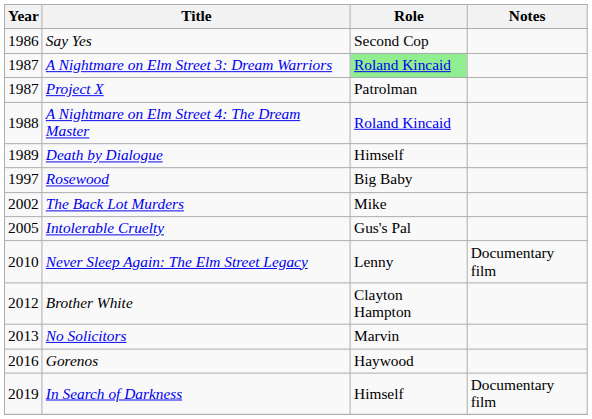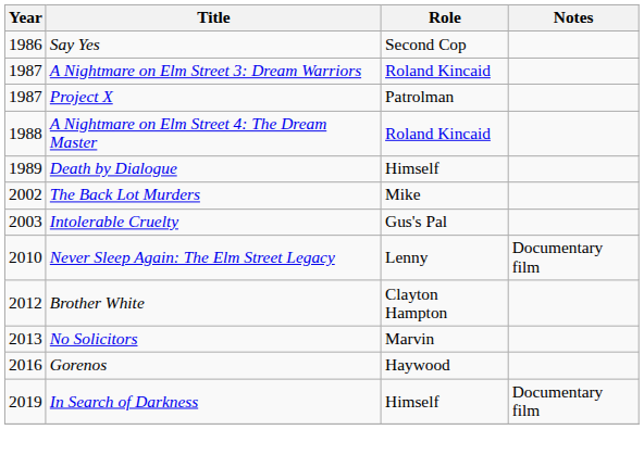 <table class="wikitable sortable">
 <tr>
 <th>Year</th>
 <th>Title</th>
 <th>Role</th>
 <th class="unsortable">Notes</th>
 </tr>
 <tr>
 <td>1986</td>
 <td><em>Say Yes</em></td>
 <td>Second Cop</td>
 <td></td>
 </tr>
 <tr>
 <td>1987</td>
 <td><em><a href='#'>A Nightmare on Elm Street 3: Dream Warriors</a></em></td>
-<td style="background: lightgreen;"><a href='#'>Roland Kincaid</a></td>
+<td><a href='#'>Roland Kincaid</a></td>
 <td></td>
 </tr>
 <tr>
 <td>1987</td>
 <td><em><a href='#'>Project X</a></em></td>
 <td>Patrolman</td>
 <td></td>
 </tr>
 <tr>
 <td>1988</td>
 <td><em><a href='#'>A Nightmare on Elm Street 4: The Dream Master</a></em></td>
 <td><a href='#'>Roland Kincaid</a></td>
 <td></td>
 </tr>
 <tr>
 <td>1989</td>
 <td><em><a href='#'>Death by Dialogue</a></em></td>
 <td>Himself</td>
 <td></td>
 </tr>
 <tr>
-<td>1997</td>
-<td><em><a href='#'>Rosewood</a></em></td>
-<td>Big Baby</td>
-<td></td>
-</tr>
-<tr>
 <td>2002</td>
 <td><em><a href='#'>The Back Lot Murders</a></em></td>
 <td>Mike</td>
 <td></td>
 </tr>
 <tr>
-<td>2005</td>
+<td>2003</td>
 <td><em><a href='#'>Intolerable Cruelty</a></em></td>
 <td>Gus's Pal</td>
 <td></td>
 </tr>
 <tr>
 <td>2010</td>
 <td><em><a href='#'>Never Sleep Again: The Elm Street Legacy</a></em></td>
 <td>Lenny</td>
 <td>Documentary film</td>
 </tr>
 <tr>
 <td>2012</td>
 <td><em>Brother White</em></td>
 <td>Clayton Hampton</td>
 <td></td>
 </tr>
 <tr>
 <td>2013</td>
 <td><em><a href='#'>No Solicitors</a></em></td>
 <td>Marvin</td>
 <td></td>
 </tr>
 <tr>
 <td>2016</td>
 <td><em>Gorenos</em></td>
 <td>Haywood</td>
 <td></td>
 </tr>
 <tr>
 <td>2019</td>
 <td><em><a href='#'>In Search of Darkness</a></em></td>
 <td>Himself</td>
 <td>Documentary film</td>
 </tr>
 <tr>
 </tr>
 </table>
